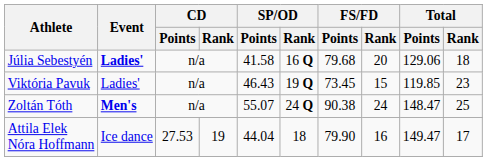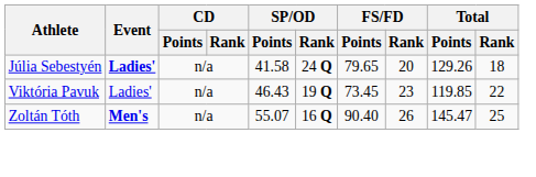 <table class="wikitable" style="font-size:90%">
 <tr>
 <th rowspan="2">Athlete</th>
 <th rowspan="2">Event</th>
 <th colspan="2">CD</th>
 <th colspan="2">SP/OD</th>
 <th colspan="2">FS/FD</th>
 <th colspan="2">Total</th>
 </tr>
 <tr>
 <th>Points</th>
 <th>Rank</th>
 <th>Points</th>
 <th>Rank</th>
 <th>Points</th>
 <th>Rank</th>
 <th>Points</th>
 <th>Rank</th>
 </tr>
 <tr>
 <td><a href='#'>Júlia Sebestyén</a></td>
 <td><strong><a href='#'>Ladies'</a></strong></td>
 <td colspan=2 align="center">n/a</td>
 <td align="center">41.58</td>
-<td align="center">16 <strong>Q</strong></td>
-<td align="center">79.68</td>
+<td align="center">24 <strong>Q</strong></td>
+<td align="center">79.65</td>
 <td align="center">20</td>
-<td align="center">129.06</td>
+<td align="center">129.26</td>
 <td align="center">18</td>
 </tr>
 <tr>
 <td><a href='#'>Viktória Pavuk</a></td>
 <td><a href='#'>Ladies'</a></td>
 <td colspan=2 align="center">n/a</td>
 <td align="center">46.43</td>
 <td align="center">19 <strong>Q</strong></td>
 <td align="center">73.45</td>
-<td align="center">15</td>
+<td align="center">23</td>
 <td align="center">119.85</td>
-<td align="center">23</td>
+<td align="center">22</td>
 </tr>
 <tr>
 <td><a href='#'>Zoltán Tóth</a></td>
 <td><strong><a href='#'>Men's</a></strong></td>
 <td colspan=2 align="center">n/a</td>
 <td align="center">55.07</td>
-<td align="center">24 <strong>Q</strong></td>
-<td align="center">90.38</td>
-<td align="center">24</td>
-<td align="center">148.47</td>
+<td align="center">16 <strong>Q</strong></td>
+<td align="center">90.40</td>
+<td align="center">26</td>
+<td align="center">145.47</td>
 <td align="center">25</td>
 </tr>
-<tr>
-<td><a href='#'>Attila Elek</a><br> <a href='#'>Nóra Hoffmann</a></td>
-<td><a href='#'>Ice dance</a></td>
-<td align="center">27.53</td>
-<td align="center">19</td>
-<td align="center">44.04</td>
-<td align="center">18</td>
-<td align="center">79.90</td>
-<td align="center">16</td>
-<td align="center">149.47</td>
-<td align="center">17</td>
-</tr>
 </table>
